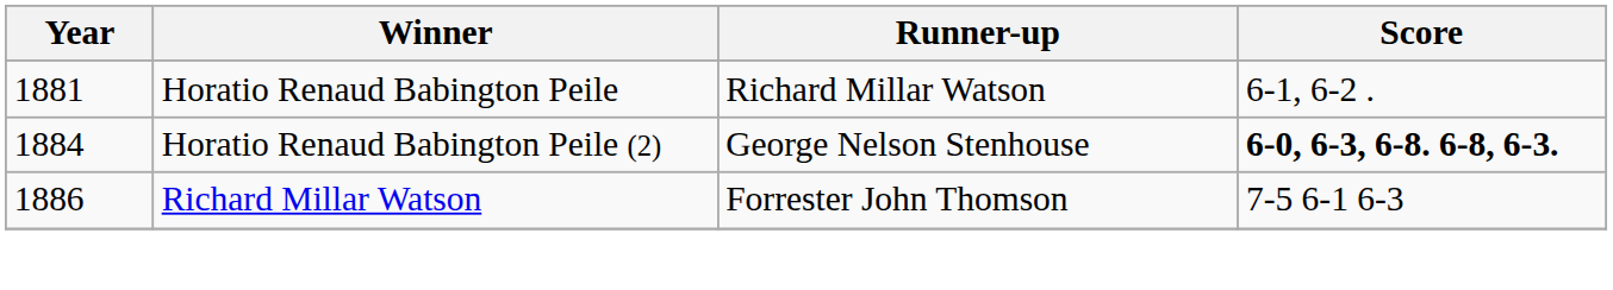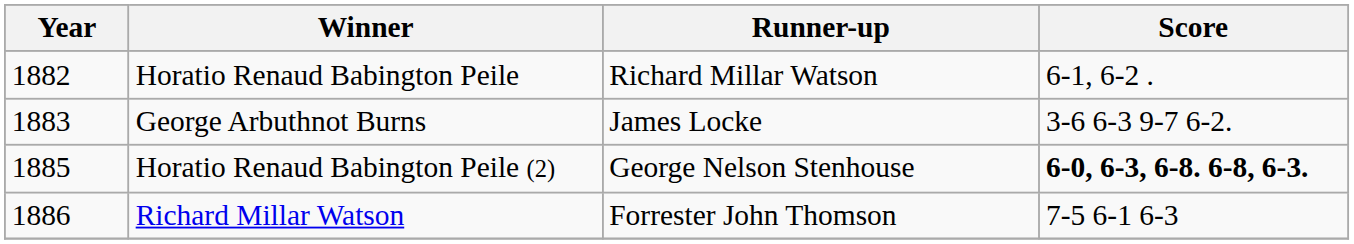 <table class="wikitable">
 <tr>
 <th style="width:60px;">Year</th>
 <th style="width:250px;">Winner</th>
 <th style="width:230px;">Runner-up</th>
 <th style="width:160px;">Score</th>
 </tr>
 <tr>
-<td>1881</td>
+<td>1882</td>
 <td> Horatio Renaud Babington Peile</td>
 <td>  Richard Millar Watson</td>
 <td>6-1, 6-2 .</td>
 </tr>
 <tr>
-<td>1884</td>
+<td>1883</td>
+<td> George Arbuthnot Burns</td>
+<td> James Locke</td>
+<td>3-6 6-3 9-7 6-2.</td>
+</tr>
+<tr>
+<td>1885</td>
 <td>  Horatio Renaud Babington Peile <small>(2)</small></td>
 <td>  George Nelson Stenhouse</td>
 <td><strong>6-0, 6-3, 6-8. 6-8, 6-3.</strong></td>
 </tr>
 <tr>
 <td>1886</td>
 <td> <a href='#'>Richard Millar Watson</a></td>
 <td> Forrester John Thomson</td>
 <td>7-5 6-1 6-3</td>
 </tr>
 <tr>
 </tr>
 </table>
